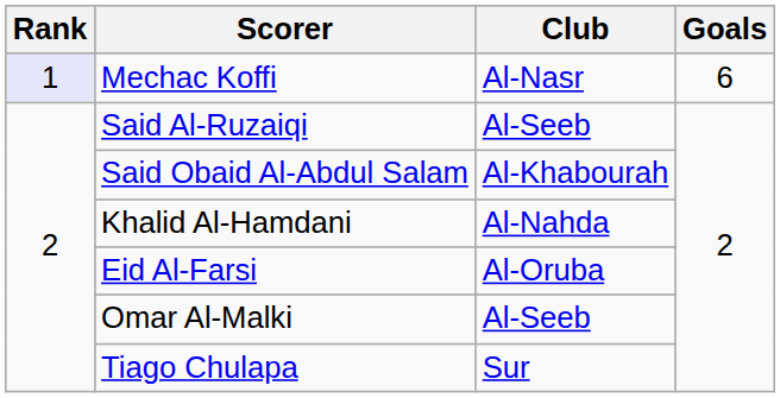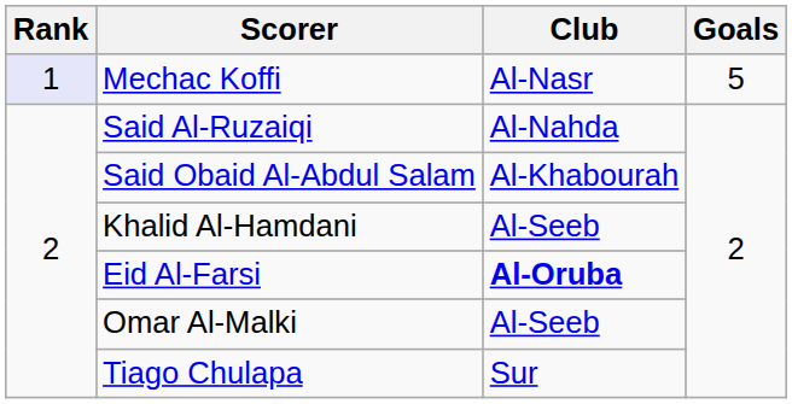 <table class="wikitable sortable" style="text-align:center">
 <tr>
 <th>Rank</th>
 <th>Scorer</th>
 <th>Club</th>
 <th>Goals</th>
 </tr>
 <tr>
 <td rowspan="1" style="background: lavender;">1</td>
 <td align="left"> <a href='#'>Mechac Koffi</a></td>
 <td align="left"><a href='#'>Al-Nasr</a></td>
-<td rowspan="1">6</td>
+<td rowspan="1">5</td>
 </tr>
 <tr>
 <td rowspan="6">2</td>
 <td align="left"> <a href='#'>Said Al-Ruzaiqi</a></td>
-<td align="left"><a href='#'>Al-Seeb</a></td>
+<td align="left"><a href='#'>Al-Nahda</a></td>
 <td rowspan="6">2</td>
 </tr>
 <tr>
 <td align="left"> <a href='#'>Said Obaid Al-Abdul Salam</a></td>
 <td align="left"><a href='#'>Al-Khabourah</a></td>
 </tr>
 <tr>
 <td align="left"> Khalid Al-Hamdani</td>
-<td align="left"><a href='#'>Al-Nahda</a></td>
+<td align="left"><a href='#'>Al-Seeb</a></td>
 </tr>
 <tr>
 <td align="left"> <a href='#'>Eid Al-Farsi</a></td>
-<td align="left"><a href='#'>Al-Oruba</a></td>
+<td align="left"><strong><a href='#'>Al-Oruba</a></strong></td>
 </tr>
 <tr>
 <td align="left"> Omar Al-Malki</td>
 <td align="left"><a href='#'>Al-Seeb</a></td>
 </tr>
 <tr>
 <td align="left"> <a href='#'>Tiago Chulapa</a></td>
 <td align="left"><a href='#'>Sur</a></td>
 </tr>
 </table>
